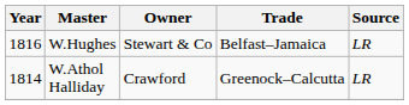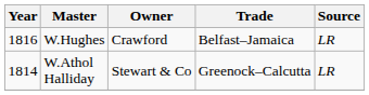 <table class="sortable wikitable">
 <tr>
 <th>Year</th>
 <th>Master</th>
 <th>Owner</th>
 <th>Trade</th>
 <th>Source</th>
 </tr>
 <tr>
 <td>1816</td>
 <td>W.Hughes</td>
-<td>Stewart & Co</td>
+<td>Crawford</td>
 <td>Belfast–Jamaica</td>
 <td><em>LR</em></td>
 </tr>
 <tr>
 <td>1814</td>
 <td>W.Athol<br>Halliday</td>
-<td>Crawford</td>
+<td>Stewart & Co</td>
 <td>Greenock–Calcutta</td>
 <td><em>LR</em></td>
 </tr>
 <tr>
 </tr>
 </table>
